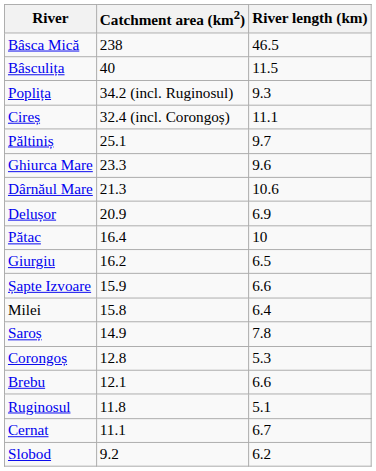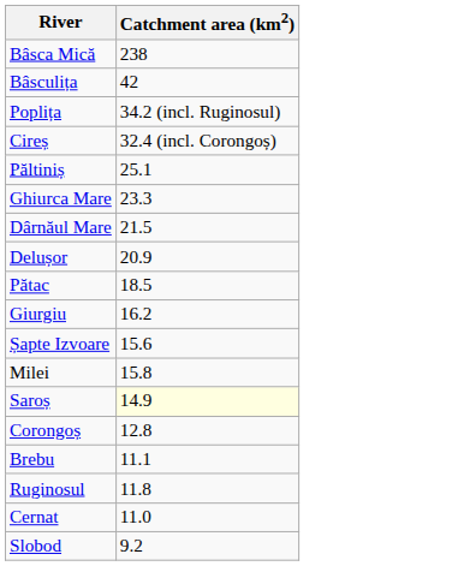 <table class="wikitable sortable">
 <tr>
 <th>River</th>
 <th>Catchment area (km<sup>2</sup>)</th>
-<th>River length (km)</th>
 </tr>
 <tr>
 <td><a href='#'>Bâsca Mică</a></td>
 <td>238</td>
-<td>46.5</td>
 </tr>
 <tr>
 <td><a href='#'>Bâsculița</a></td>
-<td>40</td>
-<td>11.5</td>
+<td>42</td>
 </tr>
 <tr>
 <td><a href='#'>Poplița</a></td>
 <td>34.2 (incl. Ruginosul)</td>
-<td>9.3</td>
 </tr>
 <tr>
 <td><a href='#'>Cireș</a></td>
 <td>32.4 (incl. Corongoș)</td>
-<td>11.1</td>
 </tr>
 <tr>
 <td><a href='#'>Păltiniș</a></td>
 <td>25.1</td>
-<td>9.7</td>
 </tr>
 <tr>
 <td><a href='#'>Ghiurca Mare</a></td>
 <td>23.3</td>
-<td>9.6</td>
 </tr>
 <tr>
 <td><a href='#'>Dârnăul Mare</a></td>
-<td>21.3</td>
-<td>10.6</td>
+<td>21.5</td>
 </tr>
 <tr>
 <td><a href='#'>Delușor</a></td>
 <td>20.9</td>
-<td>6.9</td>
 </tr>
 <tr>
 <td><a href='#'>Pătac</a></td>
-<td>16.4</td>
-<td>10</td>
+<td>18.5</td>
 </tr>
 <tr>
 <td><a href='#'>Giurgiu</a></td>
 <td>16.2</td>
-<td>6.5</td>
 </tr>
 <tr>
 <td><a href='#'>Șapte Izvoare</a></td>
-<td>15.9</td>
-<td>6.6</td>
+<td>15.6</td>
 </tr>
 <tr>
 <td>Milei</td>
 <td>15.8</td>
-<td>6.4</td>
 </tr>
 <tr>
 <td><a href='#'>Saroș</a></td>
-<td>14.9</td>
-<td>7.8</td>
+<td style="background: lightyellow;">14.9</td>
 </tr>
 <tr>
 <td><a href='#'>Corongoș</a></td>
 <td>12.8</td>
-<td>5.3</td>
 </tr>
 <tr>
 <td><a href='#'>Brebu</a></td>
-<td>12.1</td>
-<td>6.6</td>
+<td>11.1</td>
 </tr>
 <tr>
 <td><a href='#'>Ruginosul</a></td>
 <td>11.8</td>
-<td>5.1</td>
 </tr>
 <tr>
 <td><a href='#'>Cernat</a></td>
-<td>11.1</td>
-<td>6.7</td>
+<td>11.0</td>
 </tr>
 <tr>
 <td><a href='#'>Slobod</a></td>
 <td>9.2</td>
-<td>6.2</td>
 </tr>
 </table>
